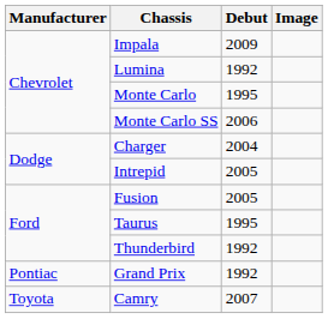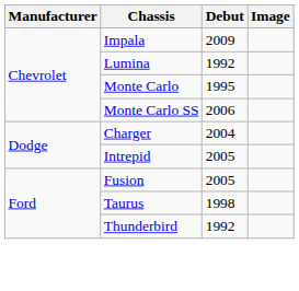 <table class="wikitable">
 <tr>
 <th>Manufacturer</th>
 <th>Chassis</th>
 <th>Debut</th>
 <th>Image</th>
 </tr>
 <tr>
 <td rowspan="4"><a href='#'>Chevrolet</a></td>
 <td><a href='#'>Impala</a></td>
 <td>2009</td>
 <td></td>
 </tr>
 <tr>
 <td><a href='#'>Lumina</a></td>
 <td>1992</td>
 <td></td>
 </tr>
 <tr>
 <td><a href='#'>Monte Carlo</a></td>
 <td>1995</td>
 <td></td>
 </tr>
 <tr>
 <td><a href='#'>Monte Carlo SS</a></td>
 <td>2006</td>
 <td></td>
 </tr>
 <tr>
 <td rowspan="2"><a href='#'>Dodge</a></td>
 <td><a href='#'>Charger</a></td>
 <td>2004</td>
 <td></td>
 </tr>
 <tr>
 <td><a href='#'>Intrepid</a></td>
 <td>2005</td>
 <td></td>
 </tr>
 <tr>
 <td rowspan="3"><a href='#'>Ford</a></td>
 <td><a href='#'>Fusion</a></td>
 <td>2005</td>
 <td></td>
 </tr>
 <tr>
 <td><a href='#'>Taurus</a></td>
-<td>1995</td>
+<td>1998</td>
 <td></td>
 </tr>
 <tr>
 <td><a href='#'>Thunderbird</a></td>
 <td>1992</td>
 <td></td>
 </tr>
-<tr>
-<td><a href='#'>Pontiac</a></td>
-<td><a href='#'>Grand Prix</a></td>
-<td>1992</td>
-<td></td>
-</tr>
-<tr>
-<td><a href='#'>Toyota</a></td>
-<td><a href='#'>Camry</a></td>
-<td>2007</td>
-<td></td>
-</tr>
 </table>
